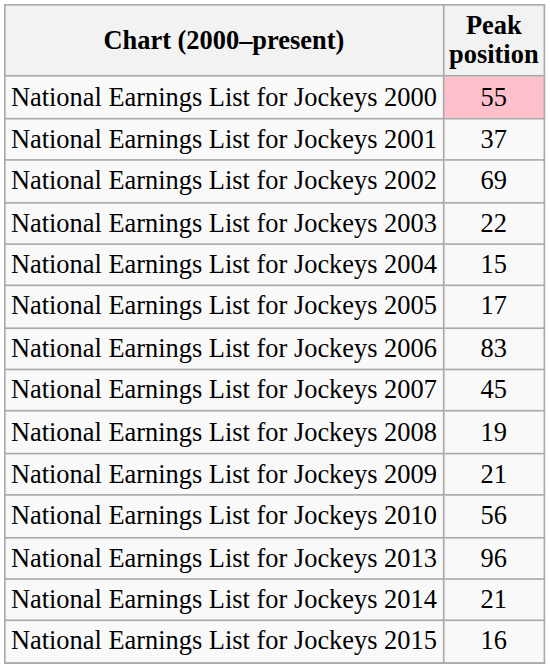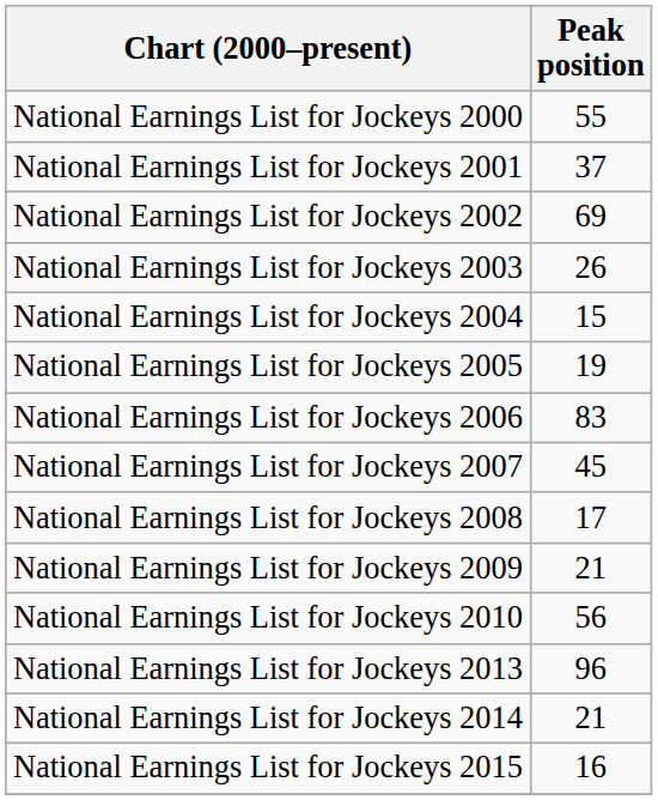 <table class="wikitable sortable">
 <tr>
 <th>Chart (2000–present)</th>
 <th>Peak<br>position</th>
 </tr>
 <tr>
 <td>National Earnings List for Jockeys 2000</td>
-<td style="background: pink; text-align:center;">55</td>
+<td style="text-align:center;">55</td>
 </tr>
 <tr>
 <td>National Earnings List for Jockeys 2001</td>
 <td style="text-align:center;">37</td>
 </tr>
 <tr>
 <td>National Earnings List for Jockeys 2002</td>
 <td style="text-align:center;">69</td>
 </tr>
 <tr>
 <td>National Earnings List for Jockeys 2003</td>
-<td style="text-align:center;">22</td>
+<td style="text-align:center;">26</td>
 </tr>
 <tr>
 <td>National Earnings List for Jockeys 2004</td>
 <td style="text-align:center;">15</td>
 </tr>
 <tr>
 <td>National Earnings List for Jockeys 2005</td>
-<td style="text-align:center;">17</td>
+<td style="text-align:center;">19</td>
 </tr>
 <tr>
 <td>National Earnings List for Jockeys 2006</td>
 <td style="text-align:center;">83</td>
 </tr>
 <tr>
 <td>National Earnings List for Jockeys 2007</td>
 <td style="text-align:center;">45</td>
 </tr>
 <tr>
 <td>National Earnings List for Jockeys 2008</td>
-<td style="text-align:center;">19</td>
+<td style="text-align:center;">17</td>
 </tr>
 <tr>
 <td>National Earnings List for Jockeys 2009</td>
 <td style="text-align:center;">21</td>
 </tr>
 <tr>
 <td>National Earnings List for Jockeys 2010</td>
 <td style="text-align:center;">56</td>
 </tr>
 <tr>
 <td>National Earnings List for Jockeys 2013</td>
 <td style="text-align:center;">96</td>
 </tr>
 <tr>
 <td>National Earnings List for Jockeys 2014</td>
 <td style="text-align:center;">21</td>
 </tr>
 <tr>
 <td>National Earnings List for Jockeys 2015</td>
 <td style="text-align:center;">16</td>
 </tr>
 <tr>
 </tr>
 </table>
